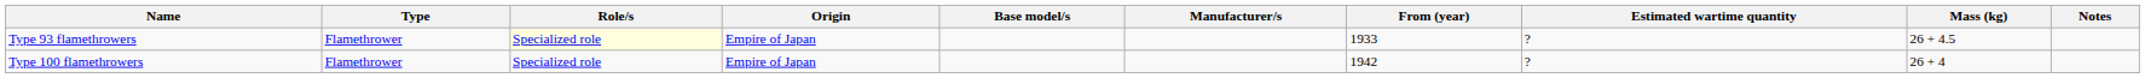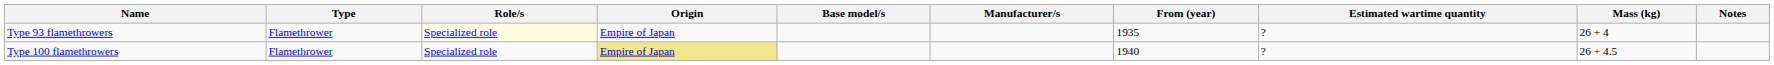 <table class="wikitable sortable" style="margin:left; width:100%; font-size:80%; border-collapse:collapse;">
 <tr>
 <th>Name</th>
 <th>Type</th>
 <th>Role/s</th>
 <th>Origin</th>
 <th>Base model/s</th>
 <th>Manufacturer/s</th>
 <th>From (year)</th>
 <th>Estimated wartime quantity</th>
 <th>Mass (kg)</th>
 <th>Notes</th>
 </tr>
 <tr>
 <td><a href='#'>Type 93 flamethrowers</a></td>
 <td><a href='#'>Flamethrower</a></td>
 <td style="background: lightyellow;"><a href='#'>Specialized role</a></td>
 <td> <a href='#'>Empire of Japan</a></td>
 <td></td>
 <td></td>
-<td>1933</td>
+<td>1935</td>
 <td>?</td>
-<td>26 + 4.5</td>
+<td>26 + 4</td>
 <td></td>
 </tr>
 <tr>
 <td><a href='#'>Type 100 flamethrowers</a></td>
 <td><a href='#'>Flamethrower</a></td>
 <td><a href='#'>Specialized role</a></td>
-<td> <a href='#'>Empire of Japan</a></td>
+<td style="background: khaki;"> <a href='#'>Empire of Japan</a></td>
 <td></td>
 <td></td>
-<td>1942</td>
+<td>1940</td>
 <td>?</td>
-<td>26 + 4</td>
+<td>26 + 4.5</td>
 <td></td>
 </tr>
 </table>
